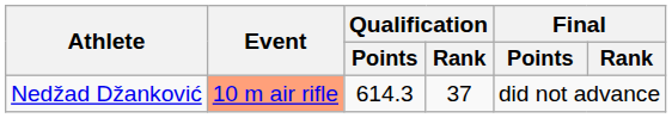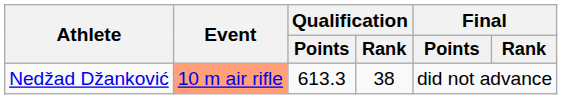 <table class="wikitable" style="text-align:center; font-size:90%">
 <tr>
 <th rowspan=2>Athlete</th>
 <th rowspan=2>Event</th>
 <th colspan=2>Qualification</th>
 <th colspan=2>Final</th>
 </tr>
 <tr style="font-size:95%">
 <th>Points</th>
 <th>Rank</th>
 <th>Points</th>
 <th>Rank</th>
 </tr>
 <tr>
 <td align=left><a href='#'>Nedžad Džanković</a></td>
 <td align=left style="background: lightsalmon;"><a href='#'>10 m air rifle</a></td>
-<td>614.3</td>
-<td>37</td>
+<td>613.3</td>
+<td>38</td>
 <td colspan=2>did not advance</td>
 </tr>
 </table>
